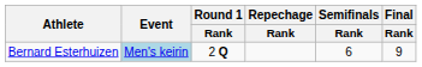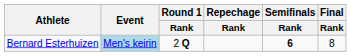 <table class="wikitable" style="font-size:90%;">
 <tr>
 <th rowspan=2>Athlete</th>
 <th rowspan=2>Event</th>
 <th>Round 1</th>
 <th>Repechage</th>
 <th>Semifinals</th>
 <th>Final</th>
 </tr>
 <tr style="font-size:95%">
 <th>Rank</th>
 <th>Rank</th>
 <th>Rank</th>
 <th>Rank</th>
 </tr>
 <tr align=center>
 <td align=left><a href='#'>Bernard Esterhuizen</a></td>
 <td align=left style="background: lightblue;"><a href='#'>Men's keirin</a></td>
 <td>2 <strong>Q</strong></td>
 <td></td>
-<td>6</td>
-<td>9</td>
+<td><strong>6</strong></td>
+<td>8</td>
 </tr>
 </table>
